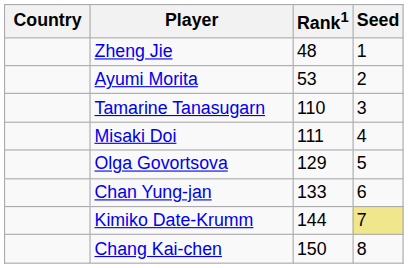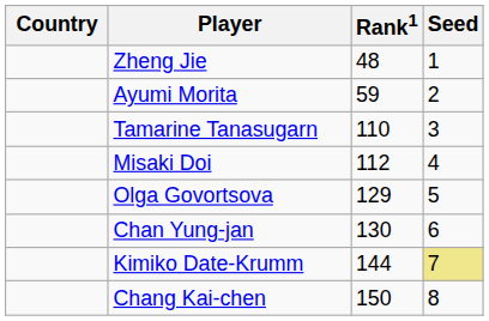 <table class="sortable wikitable">
 <tr>
 <th width="70">Country</th>
 <th width="175">Player</th>
 <th>Rank<sup>1</sup></th>
 <th>Seed</th>
 </tr>
 <tr>
 <td></td>
 <td><a href='#'>Zheng Jie</a></td>
 <td>48</td>
 <td>1</td>
 </tr>
 <tr>
 <td></td>
 <td><a href='#'>Ayumi Morita</a></td>
-<td>53</td>
+<td>59</td>
 <td>2</td>
 </tr>
 <tr>
 <td></td>
 <td><a href='#'>Tamarine Tanasugarn</a></td>
 <td>110</td>
 <td>3</td>
 </tr>
 <tr>
 <td></td>
 <td><a href='#'>Misaki Doi</a></td>
-<td>111</td>
+<td>112</td>
 <td>4</td>
 </tr>
 <tr>
 <td></td>
 <td><a href='#'>Olga Govortsova</a></td>
 <td>129</td>
 <td>5</td>
 </tr>
 <tr>
 <td></td>
 <td><a href='#'>Chan Yung-jan</a></td>
-<td>133</td>
+<td>130</td>
 <td>6</td>
 </tr>
 <tr>
 <td></td>
 <td><a href='#'>Kimiko Date-Krumm</a></td>
 <td>144</td>
 <td style="background: khaki;">7</td>
 </tr>
 <tr>
 <td></td>
 <td><a href='#'>Chang Kai-chen</a></td>
 <td>150</td>
 <td>8</td>
 </tr>
 </table>
